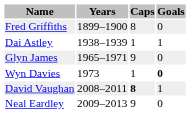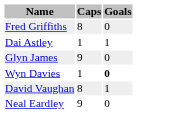 <table class="toccolours">
 <tr>
 <th bgcolor=silver>Name</th>
-<th bgcolor=silver>Years</th>
 <th bgcolor=silver>Caps</th>
 <th bgcolor=silver>Goals</th>
 </tr>
 <tr bgcolor=#eeeeee>
 <td><a href='#'>Fred Griffiths</a></td>
-<td>1899–1900</td>
 <td>8</td>
 <td>0</td>
 </tr>
 <tr>
 <td><a href='#'>Dai Astley</a></td>
-<td>1938–1939</td>
 <td>1</td>
 <td>1</td>
 </tr>
 <tr bgcolor=#eeeeee>
 <td><a href='#'>Glyn James</a></td>
-<td>1965–1971</td>
 <td>9</td>
 <td>0</td>
 </tr>
 <tr>
 <td><a href='#'>Wyn Davies</a></td>
-<td>1973</td>
 <td>1</td>
 <td><strong>0</strong></td>
 </tr>
 <tr bgcolor=#eeeeee>
 <td><a href='#'>David Vaughan</a></td>
-<td>2008–2011</td>
-<td><strong>8</strong></td>
+<td>8</td>
 <td>1</td>
 </tr>
 <tr>
 <td><a href='#'>Neal Eardley</a></td>
-<td>2009–2013</td>
 <td>9</td>
 <td>0</td>
 </tr>
 </table>
